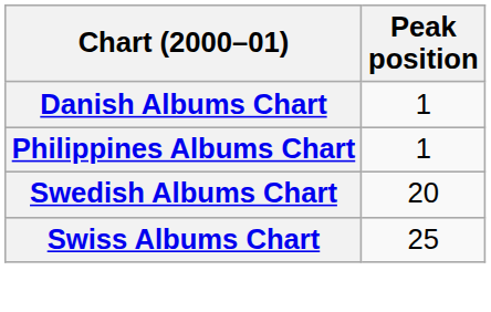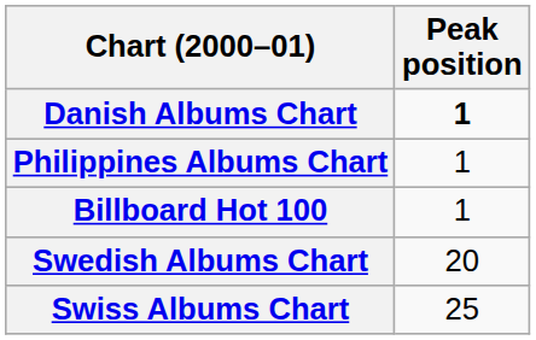 <table class="wikitable sortable plainrowheaders">
 <tr>
 <th>Chart (2000–01)</th>
 <th>Peak<br>position</th>
 </tr>
 <tr>
 <th scope="row"><a href='#'>Danish Albums Chart</a></th>
+<td style="text-align:center;"><strong>1</strong></td>
+</tr>
+<tr>
+<th scope="row"><a href='#'>Philippines Albums Chart</a></th>
 <td style="text-align:center;">1</td>
 </tr>
 <tr>
-<th scope="row"><a href='#'>Philippines Albums Chart</a></th>
+<th scope="row"><a href='#'>Billboard Hot 100</a></th>
 <td style="text-align:center;">1</td>
 </tr>
 <tr>
 <th scope="row"><a href='#'>Swedish Albums Chart</a></th>
 <td style="text-align:center;">20</td>
 </tr>
 <tr>
 <th scope="row"><a href='#'>Swiss Albums Chart</a></th>
 <td style="text-align:center;">25</td>
 </tr>
 </table>
